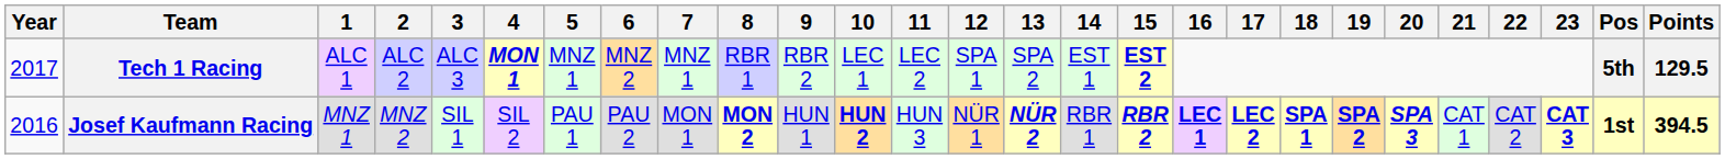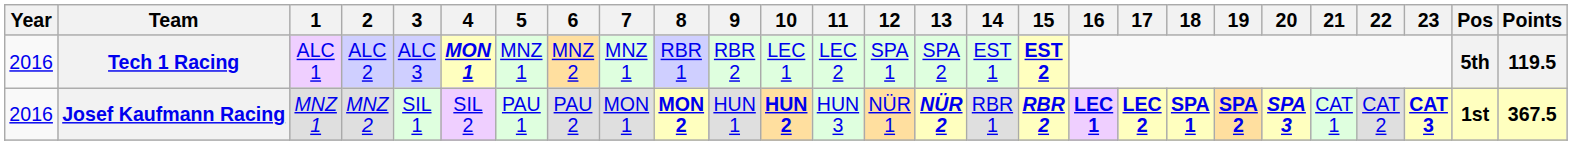 <table class="wikitable" style="text-align:center; font-size:85%">
 <tr>
 <th>Year</th>
 <th>Team</th>
 <th>1</th>
 <th>2</th>
 <th>3</th>
 <th>4</th>
 <th>5</th>
 <th>6</th>
 <th>7</th>
 <th>8</th>
 <th>9</th>
 <th>10</th>
 <th>11</th>
 <th>12</th>
 <th>13</th>
 <th>14</th>
 <th>15</th>
 <th>16</th>
 <th>17</th>
 <th>18</th>
 <th>19</th>
 <th>20</th>
 <th>21</th>
 <th>22</th>
 <th>23</th>
 <th>Pos</th>
 <th>Points</th>
 </tr>
 <tr>
-<td><a href='#'>2017</a></td>
+<td><a href='#'>2016</a></td>
 <th nowrap><a href='#'>Tech 1 Racing</a></th>
 <td style="background:#EFCFFF;"><a href='#'>ALC<br>1</a><br></td>
 <td style="background:#CFCFFF;"><a href='#'>ALC<br>2</a><br></td>
 <td style="background:#CFCFFF;"><a href='#'>ALC<br>3</a><br></td>
 <td style="background:#FFFFBF;"><strong><em><a href='#'>MON<br>1</a></em></strong><br></td>
 <td style="background:#DFFFDF;"><a href='#'>MNZ<br>1</a><br></td>
 <td style="background:#FFDF9F;"><a href='#'>MNZ<br>2</a><br></td>
 <td style="background:#DFFFDF;"><a href='#'>MNZ<br>1</a><br></td>
 <td style="background:#CFCFFF;"><a href='#'>RBR<br>1</a><br></td>
 <td style="background:#DFFFDF;"><a href='#'>RBR<br>2</a><br></td>
 <td style="background:#DFFFDF;"><a href='#'>LEC<br>1</a><br></td>
 <td style="background:#DFFFDF;"><a href='#'>LEC<br>2</a><br></td>
 <td style="background:#DFFFDF;"><a href='#'>SPA<br>1</a><br></td>
 <td style="background:#DFFFDF;"><a href='#'>SPA<br>2</a><br></td>
 <td style="background:#DFFFDF;"><a href='#'>EST<br>1</a><br></td>
 <td style="background:#FFFFBF;"><strong><a href='#'>EST<br>2</a></strong><br></td>
 <td colspan=8></td>
 <th>5th</th>
-<th>129.5</th>
+<th>119.5</th>
 </tr>
 <tr>
 <td><a href='#'>2016</a></td>
 <th nowrap><a href='#'>Josef Kaufmann Racing</a></th>
 <td style="background:#DFDFDF;"><em><a href='#'>MNZ<br>1</a></em><br></td>
 <td style="background:#DFDFDF;"><em><a href='#'>MNZ<br>2</a></em><br></td>
 <td style="background:#DFFFDF;"><a href='#'>SIL<br>1</a><br></td>
 <td style="background:#EFCFFF;"><a href='#'>SIL<br>2</a><br></td>
 <td style="background:#DFFFDF;"><a href='#'>PAU<br>1</a><br></td>
 <td style="background:#DFDFDF;"><a href='#'>PAU<br>2</a><br></td>
 <td style="background:#DFDFDF;"><a href='#'>MON<br>1</a><br></td>
 <td style="background:#FFFFBF;"><strong><a href='#'>MON<br>2</a></strong><br></td>
 <td style="background:#DFDFDF;"><a href='#'>HUN<br>1</a><br></td>
 <td style="background:#FFDF9F;"><strong><a href='#'>HUN<br>2</a></strong><br></td>
 <td style="background:#DFFFDF;"><a href='#'>HUN<br>3</a><br></td>
 <td style="background:#FFDF9F;"><a href='#'>NÜR<br>1</a><br></td>
 <td style="background:#FFFFBF;"><strong><em><a href='#'>NÜR<br>2</a></em></strong><br></td>
 <td style="background:#DFDFDF;"><a href='#'>RBR<br>1</a><br></td>
 <td style="background:#FFFFBF;"><strong><em><a href='#'>RBR<br>2</a></em></strong><br></td>
 <td style="background:#EFCFFF;"><strong><a href='#'>LEC<br>1</a></strong><br></td>
 <td style="background:#FFFFBF;"><strong><a href='#'>LEC<br>2</a><br></strong></td>
 <td style="background:#FFFFBF;"><strong><a href='#'>SPA<br>1</a></strong><br></td>
 <td style="background:#FFDF9F;"><strong><a href='#'>SPA<br>2</a></strong><br></td>
 <td style="background:#FFFFBF;"><strong><em><a href='#'>SPA<br>3</a></em></strong><br></td>
 <td style="background:#DFFFDF;"><a href='#'>CAT<br>1</a><br></td>
 <td style="background:#DFDFDF;"><a href='#'>CAT<br>2</a><br></td>
 <td style="background:#FFFFBF;"><strong><a href='#'>CAT<br>3</a></strong><br></td>
 <th style="background:#FFFFBF;">1st</th>
-<th style="background:#FFFFBF;">394.5</th>
+<th style="background:#FFFFBF;">367.5</th>
 </tr>
 </table>
